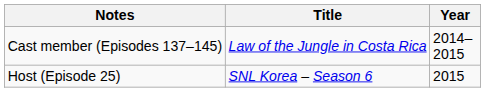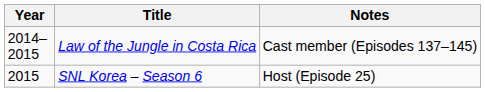 <table class="wikitable">
 <tr>
+<th width=50px>Year</th>
+<th>Title</th>
 <th>Notes</th>
-<th>Title</th>
-<th width=50px>Year</th>
 </tr>
 <tr>
+<td>2014–2015</td>
+<td><em><a href='#'>Law of the Jungle in Costa Rica</a></em></td>
 <td>Cast member (Episodes 137–145)</td>
-<td><em><a href='#'>Law of the Jungle in Costa Rica</a></em></td>
-<td>2014–2015</td>
 </tr>
 <tr>
+<td>2015</td>
+<td><em><a href='#'>SNL Korea</a> – <a href='#'>Season 6</a></em></td>
 <td>Host (Episode 25)</td>
-<td><em><a href='#'>SNL Korea</a> – <a href='#'>Season 6</a></em></td>
-<td>2015</td>
 </tr>
 </table>
